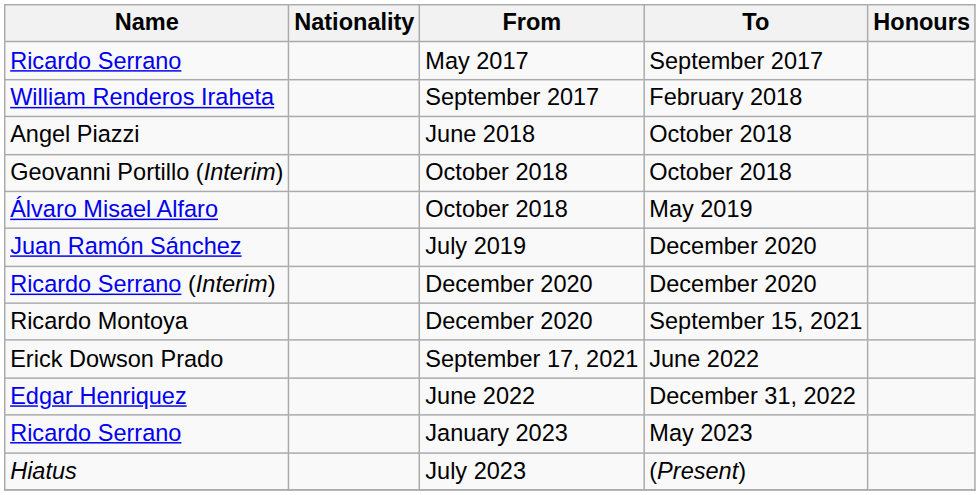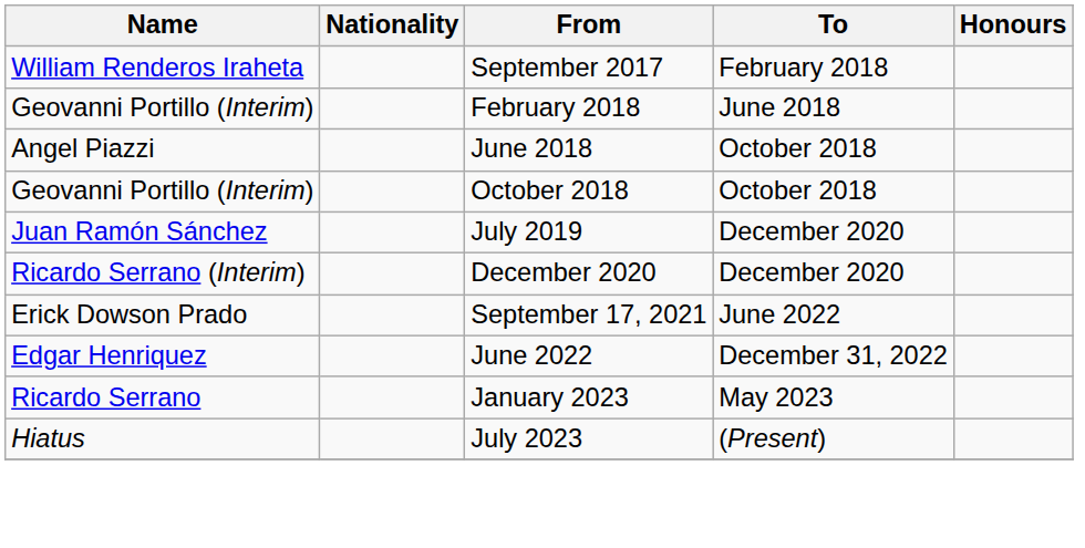 <table class="sortable wikitable" style="text-align: center;">
 <tr>
 <th>Name</th>
 <th>Nationality</th>
 <th>From</th>
 <th>To</th>
 <th>Honours</th>
 </tr>
 <tr>
-<td align=left><a href='#'>Ricardo Serrano</a></td>
-<td align=left></td>
-<td align=left>May 2017</td>
-<td align=left>September 2017</td>
-<td align=left></td>
-</tr>
-<tr>
 <td align=left><a href='#'>William Renderos Iraheta </a></td>
 <td align=left></td>
 <td align=left>September 2017</td>
 <td align=left>February 2018</td>
+<td align=left></td>
+</tr>
+<tr>
+<td align=left>Geovanni Portillo (<em>Interim</em>)</td>
+<td align=left></td>
+<td align=left>February 2018</td>
+<td align=left>June 2018</td>
 <td align=left></td>
 </tr>
 <tr>
 <td align=left>Angel Piazzi</td>
 <td align=left></td>
 <td align=left>June 2018</td>
 <td align=left>October 2018</td>
 <td align=left></td>
 </tr>
 <tr>
 <td align=left>Geovanni Portillo (<em>Interim</em>)</td>
 <td align=left></td>
 <td align=left>October 2018</td>
 <td align=left>October 2018</td>
 <td align=left></td>
 </tr>
 <tr>
-<td align=left><a href='#'>Álvaro Misael Alfaro</a></td>
-<td align=left></td>
-<td align=left>October 2018</td>
-<td align=left>May 2019</td>
-<td align=left></td>
-</tr>
-<tr>
 <td align=left><a href='#'>Juan Ramón Sánchez</a></td>
 <td align=left></td>
 <td align=left>July 2019</td>
 <td align=left>December 2020</td>
 <td align=left></td>
 </tr>
 <tr>
 <td align=left><a href='#'>Ricardo Serrano</a> (<em>Interim</em>)</td>
 <td align=left></td>
 <td align=left>December 2020</td>
 <td align=left>December 2020</td>
-<td align=left></td>
-</tr>
-<tr>
-<td align=left>Ricardo Montoya</td>
-<td align=left></td>
-<td align=left>December 2020</td>
-<td align=left>September 15, 2021</td>
 <td align=left></td>
 </tr>
 <tr>
 <td align=left>Erick Dowson Prado </td>
 <td align=left></td>
 <td align=left>September 17, 2021</td>
 <td align=left>June 2022</td>
 <td align=left></td>
 </tr>
 <tr>
 <td align=left><a href='#'>Edgar Henriquez</a></td>
 <td align=left></td>
 <td align=left>June 2022</td>
 <td align=left>December 31, 2022</td>
 <td align=left></td>
 </tr>
 <tr>
 <td align=left><a href='#'>Ricardo Serrano</a></td>
 <td align=left></td>
 <td align=left>January 2023</td>
 <td align=left>May 2023</td>
 <td align=left></td>
 </tr>
 <tr>
 <td align=left><em>Hiatus</em></td>
 <td align=left></td>
 <td align=left>July 2023</td>
 <td align=left>(<em>Present</em>)</td>
 <td align=left></td>
 </tr>
 <tr>
 </tr>
 </table>
